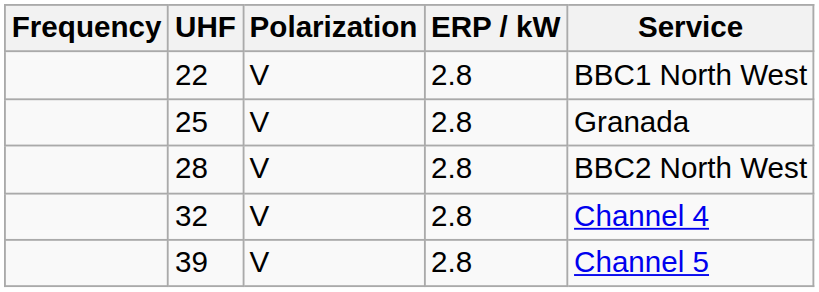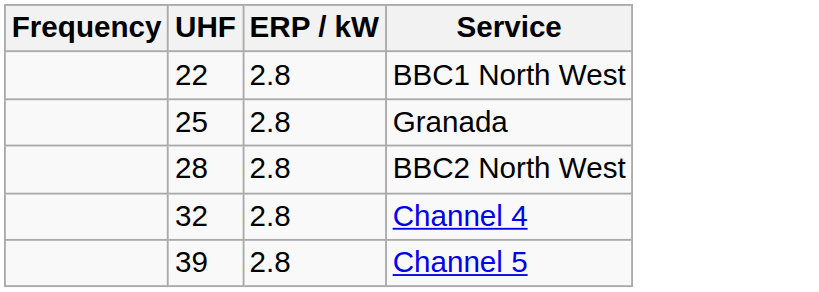 <table class="wikitable sortable">
 <tr>
 <th>Frequency</th>
 <th>UHF</th>
-<th>Polarization</th>
 <th>ERP / kW</th>
 <th>Service</th>
 </tr>
 <tr>
 <td></td>
 <td>22</td>
-<td>V</td>
 <td>2.8</td>
 <td>BBC1 North West</td>
 </tr>
 <tr>
 <td></td>
 <td>25</td>
-<td>V</td>
 <td>2.8</td>
 <td>Granada</td>
 </tr>
 <tr>
 <td></td>
 <td>28</td>
-<td>V</td>
 <td>2.8</td>
 <td>BBC2 North West</td>
 </tr>
 <tr>
 <td></td>
 <td>32</td>
-<td>V</td>
 <td>2.8</td>
 <td><a href='#'>Channel 4</a></td>
 </tr>
 <tr>
 <td></td>
 <td>39</td>
-<td>V</td>
 <td>2.8</td>
 <td><a href='#'>Channel 5</a></td>
 </tr>
 </table>
